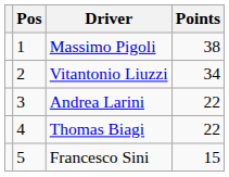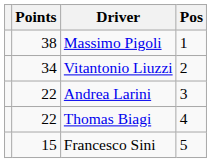 <table class="wikitable" style="font-size: 95%;">
 <tr>
 <th></th>
+<th>Points</th>
+<th>Driver</th>
 <th>Pos</th>
-<th>Driver</th>
-<th>Points</th>
 </tr>
 <tr>
 <td align="left"></td>
+<td align="right">38</td>
+<td> <a href='#'>Massimo Pigoli</a></td>
 <td>1</td>
-<td> <a href='#'>Massimo Pigoli</a></td>
-<td align="right">38</td>
 </tr>
 <tr>
 <td align="left"></td>
+<td align="right">34</td>
+<td> <a href='#'>Vitantonio Liuzzi</a></td>
 <td>2</td>
-<td> <a href='#'>Vitantonio Liuzzi</a></td>
-<td align="right">34</td>
 </tr>
 <tr>
 <td align="left"></td>
+<td align="right">22</td>
+<td> <a href='#'>Andrea Larini</a></td>
 <td>3</td>
-<td> <a href='#'>Andrea Larini</a></td>
-<td align="right">22</td>
 </tr>
 <tr>
 <td align="left"></td>
+<td align="right">22</td>
+<td> <a href='#'>Thomas Biagi</a></td>
 <td>4</td>
-<td> <a href='#'>Thomas Biagi</a></td>
-<td align="right">22</td>
 </tr>
 <tr>
 <td align="left"></td>
+<td align="right">15</td>
+<td> Francesco Sini</td>
 <td>5</td>
-<td> Francesco Sini</td>
-<td align="right">15</td>
 </tr>
 </table>
